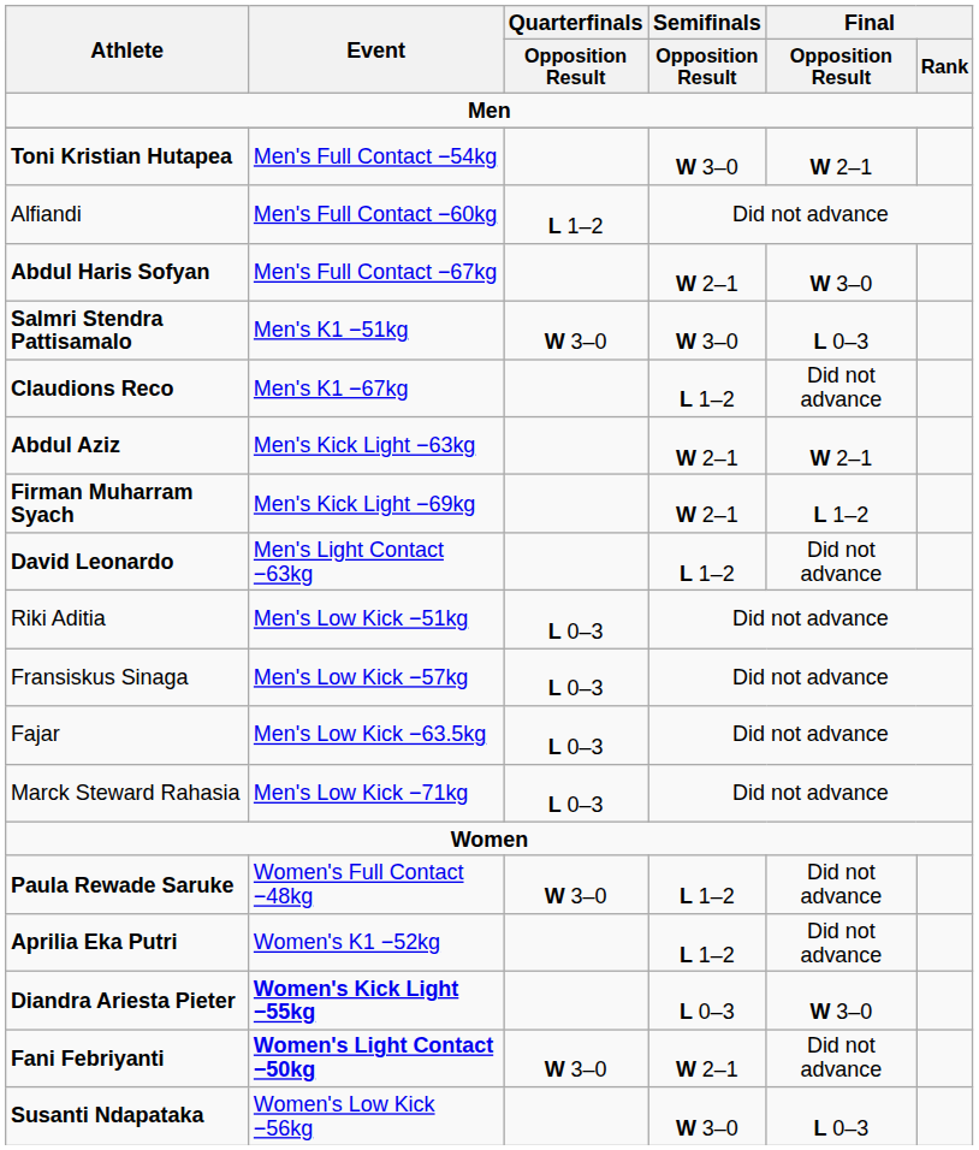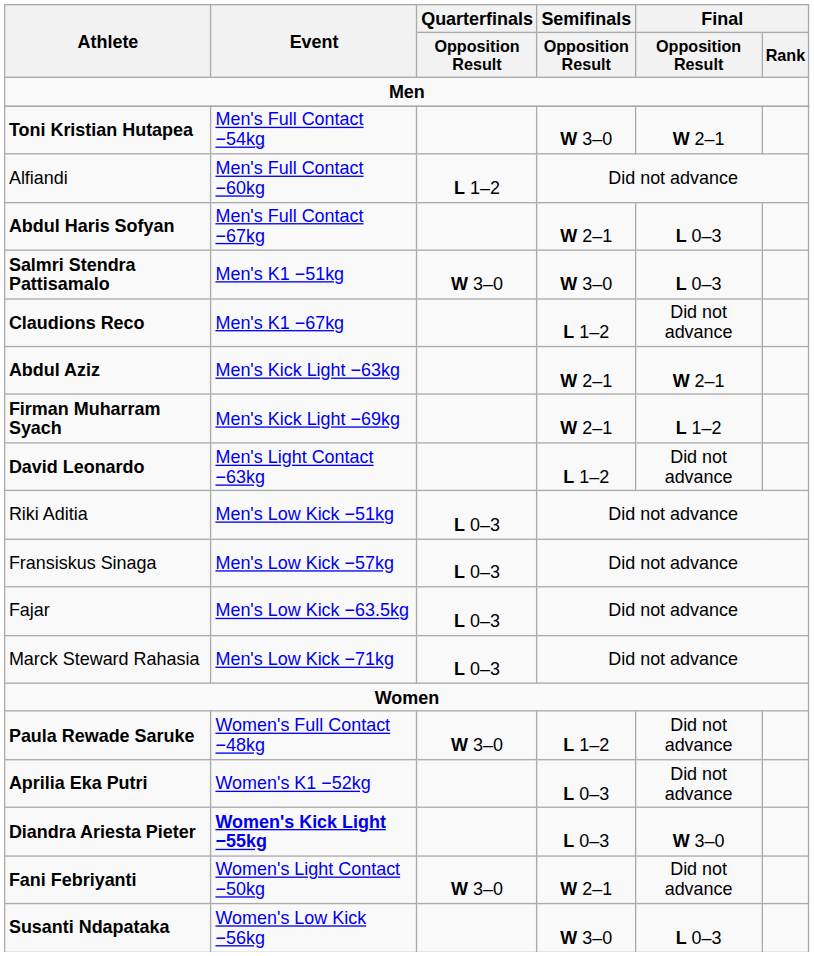 <table class="wikitable" style="font-size:85%">
 <tr>
 <th rowspan="2">Athlete</th>
 <th rowspan="2">Event</th>
 <th>Quarterfinals</th>
 <th>Semifinals</th>
 <th colspan=2>Final</th>
 </tr>
 <tr style="font-size:90%">
 <th>Opposition<br>Result</th>
 <th>Opposition<br>Result</th>
 <th>Opposition<br>Result</th>
 <th>Rank</th>
 </tr>
 <tr>
 <td align=center colspan="7"><strong>Men</strong></td>
 </tr>
 <tr>
 </tr>
 <tr align=center>
 <td align=left><strong>Toni Kristian Hutapea</strong></td>
 <td align=left><a href='#'>Men's Full Contact −54kg</a></td>
 <td></td>
 <td><br><strong>W</strong> 3–0</td>
 <td><br><strong>W</strong> 2–1</td>
 <td></td>
 </tr>
 <tr align=center>
 <td align=left>Alfiandi</td>
 <td align=left><a href='#'>Men's Full Contact −60kg</a></td>
 <td><br><strong>L</strong> 1–2</td>
 <td colspan="3">Did not advance</td>
 </tr>
 <tr align=center>
 <td align=left><strong>Abdul Haris Sofyan</strong></td>
 <td align=left><a href='#'>Men's Full Contact −67kg</a></td>
 <td></td>
 <td><br><strong>W</strong> 2–1</td>
-<td><br><strong>W</strong> 3–0</td>
+<td><br><strong>L</strong> 0–3</td>
 <td></td>
 </tr>
 <tr align=center>
 <td align=left><strong>Salmri Stendra Pattisamalo</strong></td>
 <td align=left><a href='#'>Men's K1 −51kg</a></td>
 <td><br><strong>W</strong> 3–0</td>
 <td><br><strong>W</strong> 3–0</td>
 <td><br><strong>L</strong> 0–3</td>
 <td></td>
 </tr>
 <tr align=center>
 <td align=left><strong>Claudions Reco</strong></td>
 <td align=left><a href='#'>Men's K1 −67kg</a></td>
 <td></td>
 <td><br><strong>L</strong> 1–2</td>
 <td>Did not advance</td>
 <td></td>
 </tr>
 <tr align=center>
 <td align=left><strong>Abdul Aziz</strong></td>
 <td align=left><a href='#'>Men's Kick Light −63kg</a></td>
 <td></td>
 <td><br><strong>W</strong> 2–1</td>
 <td><br><strong>W</strong> 2–1</td>
 <td></td>
 </tr>
 <tr align=center>
 <td align=left><strong>Firman Muharram Syach</strong></td>
 <td align=left><a href='#'>Men's Kick Light −69kg</a></td>
 <td></td>
 <td><br><strong>W</strong> 2–1</td>
 <td><br><strong>L</strong> 1–2</td>
 <td></td>
 </tr>
 <tr align=center>
 <td align=left><strong>David Leonardo</strong></td>
 <td align=left><a href='#'>Men's Light Contact −63kg</a></td>
 <td></td>
 <td><br><strong>L</strong> 1–2</td>
 <td>Did not advance</td>
 <td></td>
 </tr>
 <tr align=center>
 <td align=left>Riki Aditia</td>
 <td align=left><a href='#'>Men's Low Kick −51kg</a></td>
 <td><br><strong>L</strong> 0–3</td>
 <td colspan="3">Did not advance</td>
 </tr>
 <tr align=center>
 <td align=left>Fransiskus Sinaga</td>
 <td align=left><a href='#'>Men's Low Kick −57kg</a></td>
 <td><br><strong>L</strong> 0–3</td>
 <td colspan="3">Did not advance</td>
 </tr>
 <tr align=center>
 <td align=left>Fajar</td>
 <td align=left><a href='#'>Men's Low Kick −63.5kg</a></td>
 <td><br><strong>L</strong> 0–3</td>
 <td colspan="3">Did not advance</td>
 </tr>
 <tr align=center>
 <td align=left>Marck Steward Rahasia</td>
 <td align=left><a href='#'>Men's Low Kick −71kg</a></td>
 <td><br><strong>L</strong> 0–3</td>
 <td colspan="3">Did not advance</td>
 </tr>
 <tr>
 <td align=center colspan="7"><strong>Women</strong></td>
 </tr>
 <tr align=center>
 <td align=left><strong>Paula Rewade Saruke</strong></td>
 <td align=left><a href='#'>Women's Full Contact −48kg</a></td>
 <td><br><strong>W</strong> 3–0</td>
 <td><br><strong>L</strong> 1–2</td>
 <td>Did not advance</td>
 <td></td>
 </tr>
 <tr align=center>
 <td align=left><strong>Aprilia Eka Putri</strong></td>
 <td align=left><a href='#'>Women's K1 −52kg</a></td>
 <td></td>
-<td><br><strong>L</strong> 1–2</td>
+<td><br><strong>L</strong> 0–3</td>
 <td>Did not advance</td>
 <td></td>
 </tr>
 <tr align=center>
 <td align=left><strong>Diandra Ariesta Pieter</strong></td>
 <td align=left><strong><a href='#'>Women's Kick Light −55kg</a></strong></td>
 <td></td>
 <td><br><strong>L</strong> 0–3</td>
 <td><br><strong>W</strong> 3–0</td>
 <td></td>
 </tr>
 <tr align=center>
 <td align=left><strong>Fani Febriyanti</strong></td>
-<td align=left><strong><a href='#'>Women's Light Contact −50kg</a></strong></td>
+<td align=left><a href='#'>Women's Light Contact −50kg</a></td>
 <td><br><strong>W</strong> 3–0</td>
 <td><br><strong>W</strong> 2–1</td>
 <td>Did not advance</td>
 <td></td>
 </tr>
 <tr align=center>
 <td align=left><strong>Susanti Ndapataka</strong></td>
 <td align=left><a href='#'>Women's Low Kick −56kg</a></td>
 <td></td>
 <td><br><strong>W</strong> 3–0</td>
 <td><br><strong>L</strong> 0–3</td>
 <td></td>
 </tr>
 </table>
